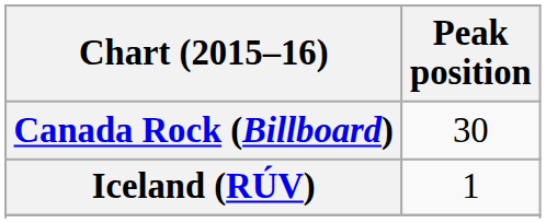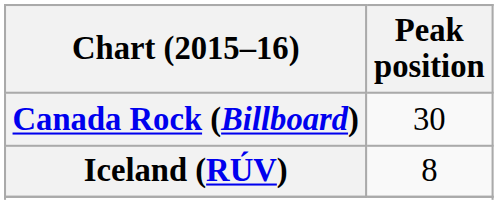 <table class="wikitable sortable plainrowheaders" style="text-align:center">
 <tr>
 <th>Chart (2015–16)</th>
 <th>Peak <br> position</th>
 </tr>
 <tr>
 <th scope="row"><a href='#'>Canada Rock</a> (<a href='#'><em>Billboard</em></a>)</th>
 <td>30</td>
 </tr>
 <tr>
 <th scope="row">Iceland (<a href='#'>RÚV</a>)</th>
-<td>1</td>
+<td>8</td>
 </tr>
 <tr>
 </tr>
 <tr>
 </tr>
 <tr>
 </tr>
 <tr>
 </tr>
 </table>
